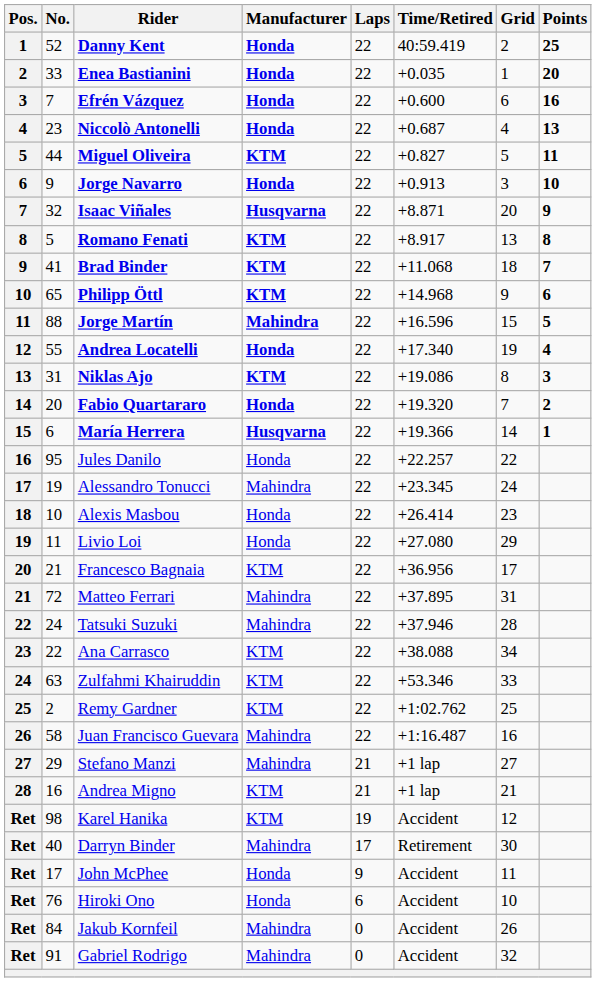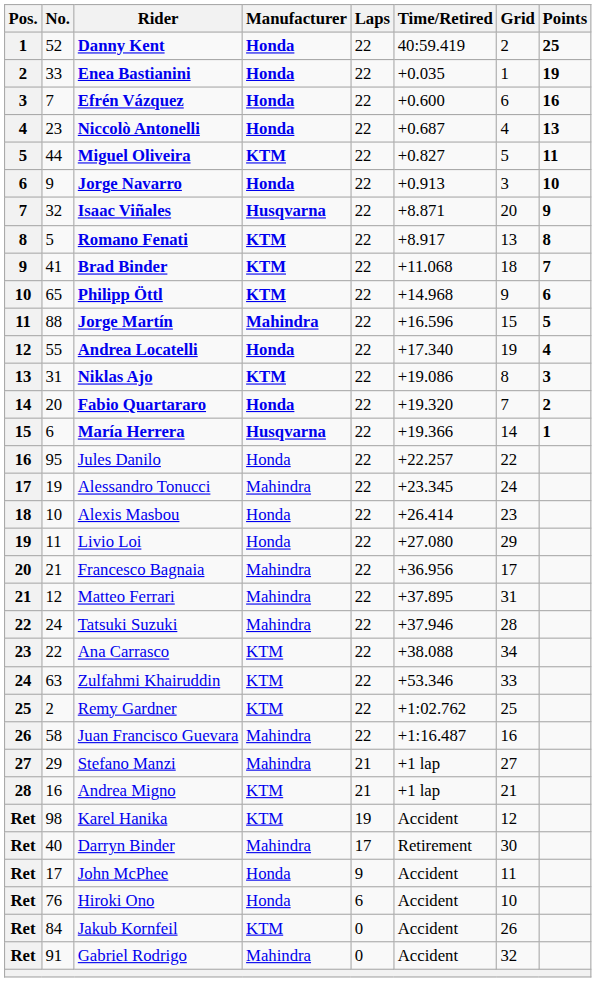 <table class="wikitable" style="font-size: 95%;">
 <tr>
 <th>Pos.</th>
 <th>No.</th>
 <th>Rider</th>
 <th>Manufacturer</th>
 <th>Laps</th>
 <th>Time/Retired</th>
 <th>Grid</th>
 <th>Points</th>
 </tr>
 <tr>
 <th>1</th>
 <td>52</td>
 <td> <strong><a href='#'>Danny Kent</a></strong></td>
 <td><strong><a href='#'>Honda</a></strong></td>
 <td>22</td>
 <td>40:59.419</td>
 <td>2</td>
 <td><strong>25</strong></td>
 </tr>
 <tr>
 <th>2</th>
 <td>33</td>
 <td> <strong><a href='#'>Enea Bastianini</a></strong></td>
 <td><strong><a href='#'>Honda</a></strong></td>
 <td>22</td>
 <td>+0.035</td>
 <td>1</td>
-<td><strong>20</strong></td>
+<td><strong>19</strong></td>
 </tr>
 <tr>
 <th>3</th>
 <td>7</td>
 <td> <strong><a href='#'>Efrén Vázquez</a></strong></td>
 <td><strong><a href='#'>Honda</a></strong></td>
 <td>22</td>
 <td>+0.600</td>
 <td>6</td>
 <td><strong>16</strong></td>
 </tr>
 <tr>
 <th>4</th>
 <td>23</td>
 <td> <strong><a href='#'>Niccolò Antonelli</a></strong></td>
 <td><strong><a href='#'>Honda</a></strong></td>
 <td>22</td>
 <td>+0.687</td>
 <td>4</td>
 <td><strong>13</strong></td>
 </tr>
 <tr>
 <th>5</th>
 <td>44</td>
 <td> <strong><a href='#'>Miguel Oliveira</a></strong></td>
 <td><strong><a href='#'>KTM</a></strong></td>
 <td>22</td>
 <td>+0.827</td>
 <td>5</td>
 <td><strong>11</strong></td>
 </tr>
 <tr>
 <th>6</th>
 <td>9</td>
 <td> <strong><a href='#'>Jorge Navarro</a></strong></td>
 <td><strong><a href='#'>Honda</a></strong></td>
 <td>22</td>
 <td>+0.913</td>
 <td>3</td>
 <td><strong>10</strong></td>
 </tr>
 <tr>
 <th>7</th>
 <td>32</td>
 <td> <strong><a href='#'>Isaac Viñales</a></strong></td>
 <td><strong><a href='#'>Husqvarna</a></strong></td>
 <td>22</td>
 <td>+8.871</td>
 <td>20</td>
 <td><strong>9</strong></td>
 </tr>
 <tr>
 <th>8</th>
 <td>5</td>
 <td> <strong><a href='#'>Romano Fenati</a></strong></td>
 <td><strong><a href='#'>KTM</a></strong></td>
 <td>22</td>
 <td>+8.917</td>
 <td>13</td>
 <td><strong>8</strong></td>
 </tr>
 <tr>
 <th>9</th>
 <td>41</td>
 <td> <strong><a href='#'>Brad Binder</a></strong></td>
 <td><strong><a href='#'>KTM</a></strong></td>
 <td>22</td>
 <td>+11.068</td>
 <td>18</td>
 <td><strong>7</strong></td>
 </tr>
 <tr>
 <th>10</th>
 <td>65</td>
 <td> <strong><a href='#'>Philipp Öttl</a></strong></td>
 <td><strong><a href='#'>KTM</a></strong></td>
 <td>22</td>
 <td>+14.968</td>
 <td>9</td>
 <td><strong>6</strong></td>
 </tr>
 <tr>
 <th>11</th>
 <td>88</td>
 <td> <strong><a href='#'>Jorge Martín</a></strong></td>
 <td><strong><a href='#'>Mahindra</a></strong></td>
 <td>22</td>
 <td>+16.596</td>
 <td>15</td>
 <td><strong>5</strong></td>
 </tr>
 <tr>
 <th>12</th>
 <td>55</td>
 <td> <strong><a href='#'>Andrea Locatelli</a></strong></td>
 <td><strong><a href='#'>Honda</a></strong></td>
 <td>22</td>
 <td>+17.340</td>
 <td>19</td>
 <td><strong>4</strong></td>
 </tr>
 <tr>
 <th>13</th>
 <td>31</td>
 <td> <strong><a href='#'>Niklas Ajo</a></strong></td>
 <td><strong><a href='#'>KTM</a></strong></td>
 <td>22</td>
 <td>+19.086</td>
 <td>8</td>
 <td><strong>3</strong></td>
 </tr>
 <tr>
 <th>14</th>
 <td>20</td>
 <td> <strong><a href='#'>Fabio Quartararo</a></strong></td>
 <td><strong><a href='#'>Honda</a></strong></td>
 <td>22</td>
 <td>+19.320</td>
 <td>7</td>
 <td><strong>2</strong></td>
 </tr>
 <tr>
 <th>15</th>
 <td>6</td>
 <td> <strong><a href='#'>María Herrera</a></strong></td>
 <td><strong><a href='#'>Husqvarna</a></strong></td>
 <td>22</td>
 <td>+19.366</td>
 <td>14</td>
 <td><strong>1</strong></td>
 </tr>
 <tr>
 <th>16</th>
 <td>95</td>
 <td> <a href='#'>Jules Danilo</a></td>
 <td><a href='#'>Honda</a></td>
 <td>22</td>
 <td>+22.257</td>
 <td>22</td>
 <td></td>
 </tr>
 <tr>
 <th>17</th>
 <td>19</td>
 <td> <a href='#'>Alessandro Tonucci</a></td>
 <td><a href='#'>Mahindra</a></td>
 <td>22</td>
 <td>+23.345</td>
 <td>24</td>
 <td></td>
 </tr>
 <tr>
 <th>18</th>
 <td>10</td>
 <td> <a href='#'>Alexis Masbou</a></td>
 <td><a href='#'>Honda</a></td>
 <td>22</td>
 <td>+26.414</td>
 <td>23</td>
 <td></td>
 </tr>
 <tr>
 <th>19</th>
 <td>11</td>
 <td> <a href='#'>Livio Loi</a></td>
 <td><a href='#'>Honda</a></td>
 <td>22</td>
 <td>+27.080</td>
 <td>29</td>
 <td></td>
 </tr>
 <tr>
 <th>20</th>
 <td>21</td>
 <td> <a href='#'>Francesco Bagnaia</a></td>
-<td><a href='#'>KTM</a></td>
+<td><a href='#'>Mahindra</a></td>
 <td>22</td>
 <td>+36.956</td>
 <td>17</td>
 <td></td>
 </tr>
 <tr>
 <th>21</th>
-<td>72</td>
+<td>12</td>
 <td> <a href='#'>Matteo Ferrari</a></td>
 <td><a href='#'>Mahindra</a></td>
 <td>22</td>
 <td>+37.895</td>
 <td>31</td>
 <td></td>
 </tr>
 <tr>
 <th>22</th>
 <td>24</td>
 <td> <a href='#'>Tatsuki Suzuki</a></td>
 <td><a href='#'>Mahindra</a></td>
 <td>22</td>
 <td>+37.946</td>
 <td>28</td>
 <td></td>
 </tr>
 <tr>
 <th>23</th>
 <td>22</td>
 <td> <a href='#'>Ana Carrasco</a></td>
 <td><a href='#'>KTM</a></td>
 <td>22</td>
 <td>+38.088</td>
 <td>34</td>
 <td></td>
 </tr>
 <tr>
 <th>24</th>
 <td>63</td>
 <td> <a href='#'>Zulfahmi Khairuddin</a></td>
 <td><a href='#'>KTM</a></td>
 <td>22</td>
 <td>+53.346</td>
 <td>33</td>
 <td></td>
 </tr>
 <tr>
 <th>25</th>
 <td>2</td>
 <td> <a href='#'>Remy Gardner</a></td>
 <td><a href='#'>KTM</a></td>
 <td>22</td>
 <td>+1:02.762</td>
 <td>25</td>
 <td></td>
 </tr>
 <tr>
 <th>26</th>
 <td>58</td>
 <td> <a href='#'>Juan Francisco Guevara</a></td>
 <td><a href='#'>Mahindra</a></td>
 <td>22</td>
 <td>+1:16.487</td>
 <td>16</td>
 <td></td>
 </tr>
 <tr>
 <th>27</th>
 <td>29</td>
 <td> <a href='#'>Stefano Manzi</a></td>
 <td><a href='#'>Mahindra</a></td>
 <td>21</td>
 <td>+1 lap</td>
 <td>27</td>
 <td></td>
 </tr>
 <tr>
 <th>28</th>
 <td>16</td>
 <td> <a href='#'>Andrea Migno</a></td>
 <td><a href='#'>KTM</a></td>
 <td>21</td>
 <td>+1 lap</td>
 <td>21</td>
 <td></td>
 </tr>
 <tr>
 <th>Ret</th>
 <td>98</td>
 <td> <a href='#'>Karel Hanika</a></td>
 <td><a href='#'>KTM</a></td>
 <td>19</td>
 <td>Accident</td>
 <td>12</td>
 <td></td>
 </tr>
 <tr>
 <th>Ret</th>
 <td>40</td>
 <td> <a href='#'>Darryn Binder</a></td>
 <td><a href='#'>Mahindra</a></td>
 <td>17</td>
 <td>Retirement</td>
 <td>30</td>
 <td></td>
 </tr>
 <tr>
 <th>Ret</th>
 <td>17</td>
 <td> <a href='#'>John McPhee</a></td>
 <td><a href='#'>Honda</a></td>
 <td>9</td>
 <td>Accident</td>
 <td>11</td>
 <td></td>
 </tr>
 <tr>
 <th>Ret</th>
 <td>76</td>
 <td> <a href='#'>Hiroki Ono</a></td>
 <td><a href='#'>Honda</a></td>
 <td>6</td>
 <td>Accident</td>
 <td>10</td>
 <td></td>
 </tr>
 <tr>
 <th>Ret</th>
 <td>84</td>
 <td> <a href='#'>Jakub Kornfeil</a></td>
-<td><a href='#'>Mahindra</a></td>
+<td><a href='#'>KTM</a></td>
 <td>0</td>
 <td>Accident</td>
 <td>26</td>
 <td></td>
 </tr>
 <tr>
 <th>Ret</th>
 <td>91</td>
 <td> <a href='#'>Gabriel Rodrigo</a></td>
 <td><a href='#'>Mahindra</a></td>
 <td>0</td>
 <td>Accident</td>
 <td>32</td>
 <td></td>
 </tr>
 <tr>
 <th colspan=8></th>
 </tr>
 </table>
